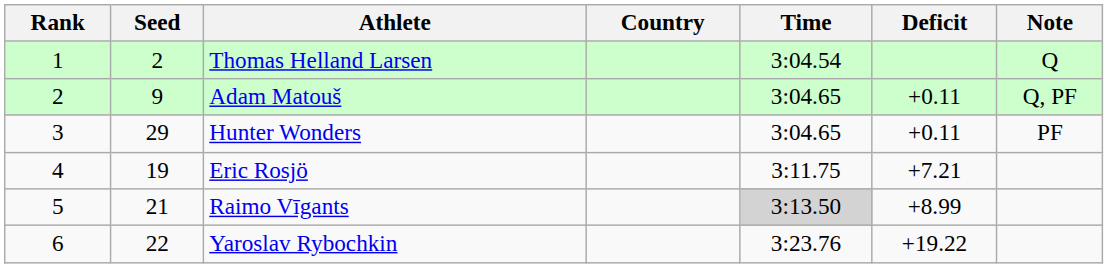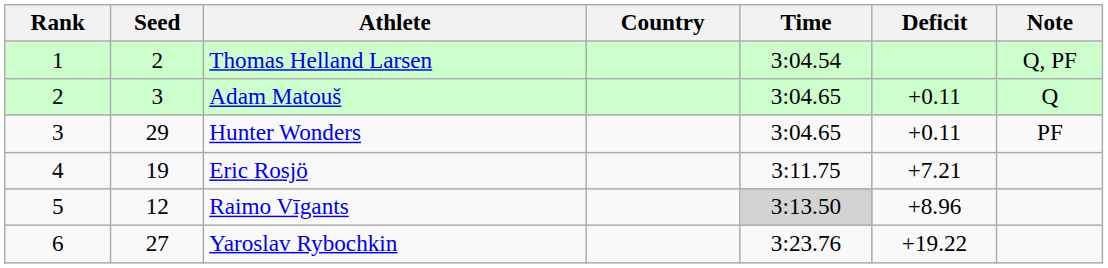 <table class="wikitable sortable" style="text-align:center" width=60%>
 <tr>
 <th>Rank</th>
 <th>Seed</th>
 <th>Athlete</th>
 <th>Country</th>
 <th>Time</th>
 <th data-sort-type=number>Deficit</th>
 <th>Note</th>
 </tr>
 <tr bgcolor=ccffcc>
 <td>1</td>
 <td>2</td>
 <td align=left><a href='#'>Thomas Helland Larsen</a></td>
 <td align=left></td>
 <td>3:04.54</td>
 <td></td>
-<td>Q</td>
+<td>Q, PF</td>
 </tr>
 <tr bgcolor=ccffcc>
 <td>2</td>
-<td>9</td>
+<td>3</td>
 <td align=left><a href='#'>Adam Matouš</a></td>
 <td align=left></td>
 <td>3:04.65</td>
 <td>+0.11</td>
-<td>Q, PF</td>
+<td>Q</td>
 </tr>
 <tr>
 <td>3</td>
 <td>29</td>
 <td align=left><a href='#'>Hunter Wonders</a></td>
 <td align=left></td>
 <td>3:04.65</td>
 <td>+0.11</td>
 <td>PF</td>
 </tr>
 <tr>
 <td>4</td>
 <td>19</td>
 <td align="left"><a href='#'>Eric Rosjö</a></td>
 <td align=left></td>
 <td>3:11.75</td>
 <td>+7.21</td>
 <td></td>
 </tr>
 <tr>
 <td>5</td>
-<td>21</td>
+<td>12</td>
 <td align=left><a href='#'>Raimo Vīgants</a></td>
 <td align=left></td>
 <td style="background: lightgrey;">3:13.50</td>
-<td>+8.99</td>
+<td>+8.96</td>
 <td></td>
 </tr>
 <tr>
 <td>6</td>
-<td>22</td>
+<td>27</td>
 <td align=left><a href='#'>Yaroslav Rybochkin</a></td>
 <td align=left></td>
 <td>3:23.76</td>
 <td>+19.22</td>
 <td></td>
 </tr>
 </table>
